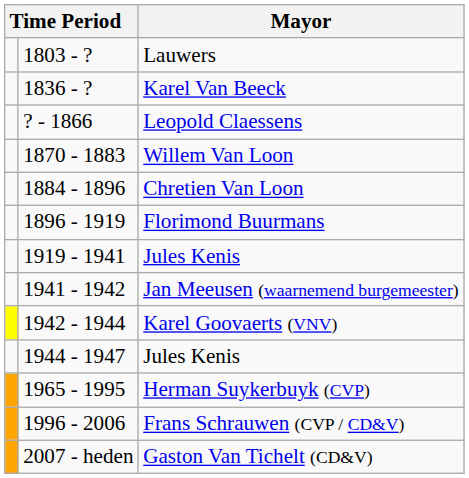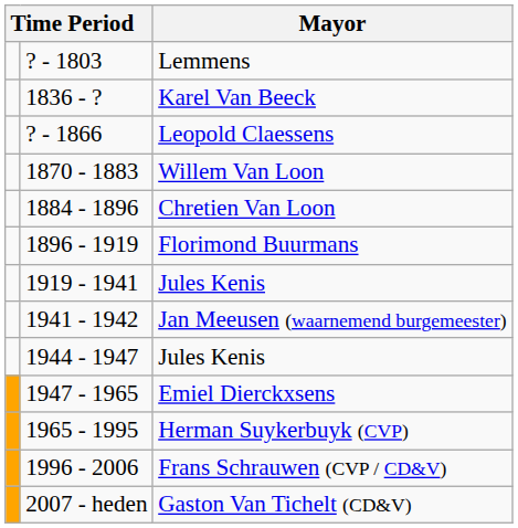 <table class="wikitable">
 <tr>
 <th ! style="text-align:left;" colspan=2>Time Period</th>
 <th>Mayor</th>
 </tr>
 <tr>
 <td></td>
-<td>1803 - ?</td>
-<td>Lauwers</td>
+<td>? - 1803</td>
+<td>Lemmens</td>
 </tr>
 <tr>
 <td></td>
 <td>1836 - ?</td>
 <td><a href='#'>Karel Van Beeck</a></td>
 </tr>
 <tr>
 <td></td>
 <td>? - 1866</td>
 <td><a href='#'>Leopold Claessens</a></td>
 </tr>
 <tr>
 <td></td>
 <td>1870 - 1883</td>
 <td><a href='#'>Willem Van Loon</a></td>
 </tr>
 <tr>
 <td></td>
 <td>1884 - 1896</td>
 <td><a href='#'>Chretien Van Loon</a></td>
 </tr>
 <tr>
 <td></td>
 <td>1896 - 1919</td>
 <td><a href='#'>Florimond Buurmans</a></td>
 </tr>
 <tr>
 <td></td>
 <td>1919 - 1941</td>
 <td><a href='#'>Jules Kenis</a></td>
 </tr>
 <tr>
 <td></td>
 <td>1941 - 1942</td>
 <td><a href='#'>Jan Meeusen</a> <small>(<a href='#'>waarnemend burgemeester</a>)</small></td>
 </tr>
 <tr>
-<td style="width: 3px" bgcolor=yellow></td>
-<td>1942 - 1944</td>
-<td><a href='#'>Karel Goovaerts</a> <small>(<a href='#'>VNV</a>)</small></td>
-</tr>
-<tr>
 <td></td>
 <td>1944 - 1947</td>
 <td>Jules Kenis</td>
+</tr>
+<tr>
+<td style="width: 3px" bgcolor=orange></td>
+<td>1947 - 1965</td>
+<td><a href='#'>Emiel Dierckxsens</a></td>
 </tr>
 <tr>
 <td style="width: 3px" bgcolor=orange></td>
 <td>1965 - 1995</td>
 <td><a href='#'>Herman Suykerbuyk</a> <small>(<a href='#'>CVP</a>)</small></td>
 </tr>
 <tr>
 <td style="width: 3px" bgcolor=orange></td>
 <td>1996 - 2006</td>
 <td><a href='#'>Frans Schrauwen</a> <small>(CVP / <a href='#'>CD&V</a>)</small></td>
 </tr>
 <tr>
 <td style="width: 3px" bgcolor=orange></td>
 <td>2007 - heden</td>
 <td><a href='#'>Gaston Van Tichelt</a> <small>(CD&V)</small></td>
 </tr>
 </table>
